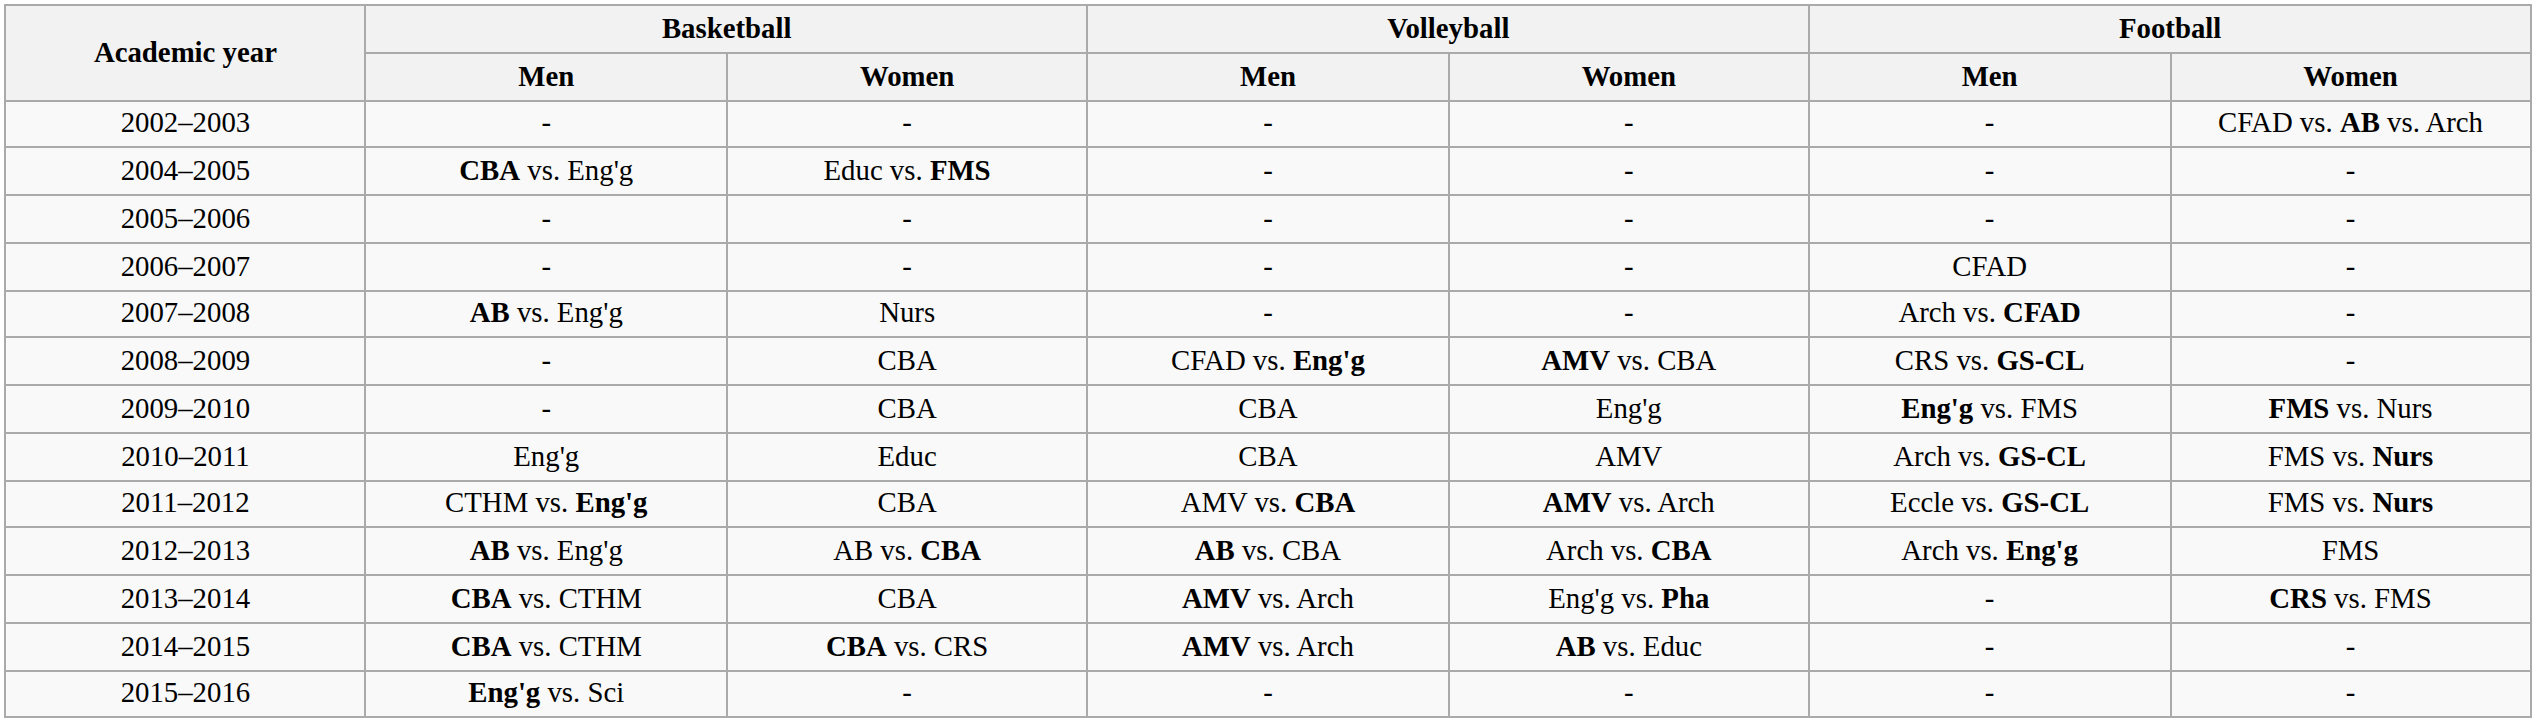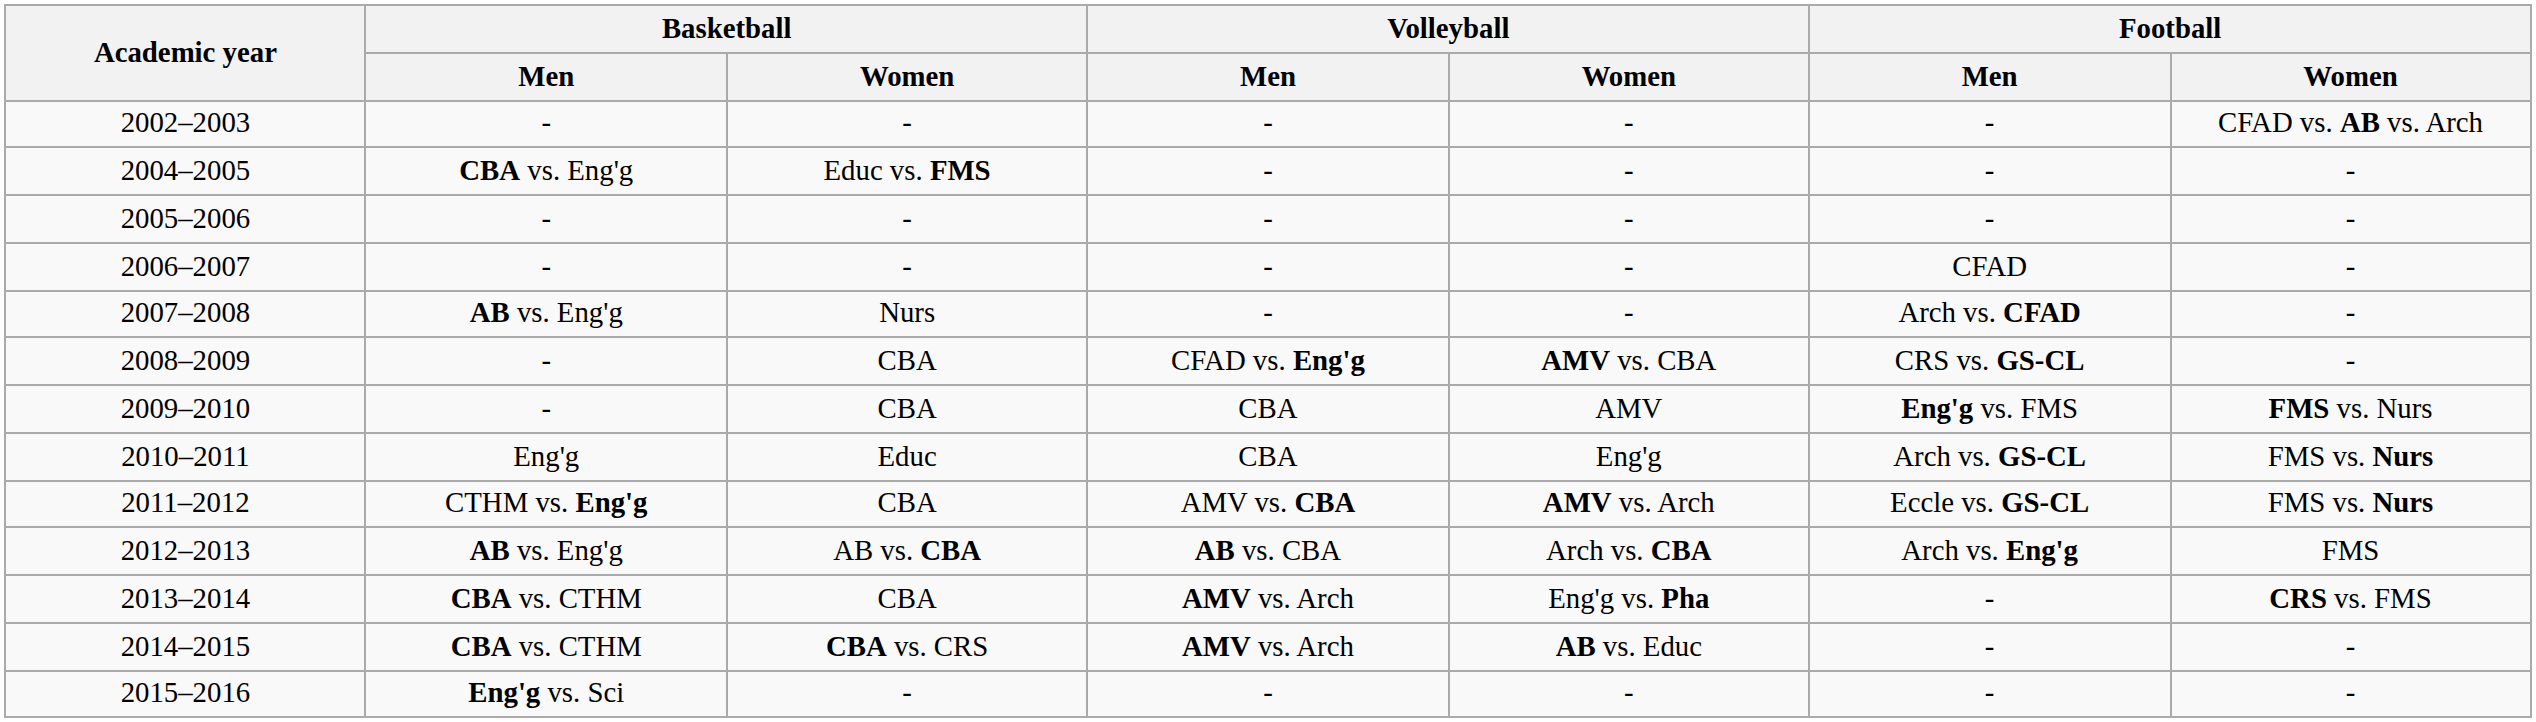 <table class="wikitable" style="width:100%; text-align:center; font-size: 90%">
 <tr>
 <th rowspan=2 width="8.33%">Academic year</th>
 <th colspan=2>Basketball</th>
 <th colspan=2>Volleyball</th>
 <th colspan=2>Football</th>
 </tr>
 <tr>
 <th width="8.33%">Men</th>
 <th width="8.33%">Women</th>
 <th width="8.33%">Men</th>
 <th width="8.33%">Women</th>
 <th width="8.33%">Men</th>
 <th width="8.33%">Women</th>
 </tr>
 <tr>
 <td>2002–2003</td>
 <td>-</td>
 <td>-</td>
 <td>-</td>
 <td>-</td>
 <td>-</td>
 <td>CFAD vs. <strong>AB</strong> vs. Arch</td>
 </tr>
 <tr>
 <td>2004–2005</td>
 <td><strong>CBA</strong> vs. Eng'g</td>
 <td>Educ vs. <strong>FMS</strong></td>
 <td>-</td>
 <td>-</td>
 <td>-</td>
 <td>-</td>
 </tr>
 <tr>
 <td>2005–2006</td>
 <td>-</td>
 <td>-</td>
 <td>-</td>
 <td>-</td>
 <td>-</td>
 <td>-</td>
 </tr>
 <tr>
 <td>2006–2007</td>
 <td>-</td>
 <td>-</td>
 <td>-</td>
 <td>-</td>
 <td>CFAD</td>
 <td>-</td>
 </tr>
 <tr>
 <td>2007–2008</td>
 <td><strong>AB</strong> vs. Eng'g</td>
 <td>Nurs</td>
 <td>-</td>
 <td>-</td>
 <td>Arch vs. <strong>CFAD</strong></td>
 <td>-</td>
 </tr>
 <tr>
 <td>2008–2009</td>
 <td>-</td>
 <td>CBA</td>
 <td>CFAD vs. <strong>Eng'g</strong></td>
 <td><strong>AMV</strong> vs. CBA</td>
 <td>CRS vs. <strong>GS-CL</strong></td>
 <td>-</td>
 </tr>
 <tr>
 <td>2009–2010</td>
 <td>-</td>
 <td>CBA</td>
 <td>CBA</td>
-<td>Eng'g</td>
+<td>AMV</td>
 <td><strong>Eng'g</strong> vs. FMS</td>
 <td><strong>FMS</strong> vs. Nurs</td>
 </tr>
 <tr>
 <td>2010–2011</td>
 <td>Eng'g</td>
 <td>Educ</td>
 <td>CBA</td>
-<td>AMV</td>
+<td>Eng'g</td>
 <td>Arch vs. <strong>GS-CL</strong></td>
 <td>FMS vs. <strong>Nurs</strong></td>
 </tr>
 <tr>
 <td>2011–2012</td>
 <td>CTHM vs. <strong>Eng'g</strong></td>
 <td>CBA</td>
 <td>AMV vs. <strong>CBA</strong></td>
 <td><strong>AMV</strong> vs. Arch</td>
 <td>Eccle vs. <strong>GS-CL</strong></td>
 <td>FMS vs. <strong>Nurs</strong></td>
 </tr>
 <tr>
 <td>2012–2013</td>
 <td><strong>AB</strong> vs. Eng'g</td>
 <td>AB vs. <strong>CBA</strong></td>
 <td><strong>AB</strong> vs. CBA</td>
 <td>Arch vs. <strong>CBA</strong></td>
 <td>Arch vs. <strong>Eng'g</strong></td>
 <td>FMS</td>
 </tr>
 <tr>
 <td>2013–2014</td>
 <td><strong>CBA</strong> vs. CTHM</td>
 <td>CBA</td>
 <td><strong>AMV</strong> vs. Arch</td>
 <td>Eng'g vs. <strong>Pha</strong></td>
 <td>-</td>
 <td><strong>CRS</strong> vs. FMS</td>
 </tr>
 <tr>
 <td>2014–2015</td>
 <td><strong>CBA</strong> vs. CTHM</td>
 <td><strong>CBA</strong> vs. CRS</td>
 <td><strong>AMV</strong> vs. Arch</td>
 <td><strong>AB</strong> vs. Educ</td>
 <td>-</td>
 <td>-</td>
 </tr>
 <tr>
 <td>2015–2016</td>
 <td><strong>Eng'g</strong> vs. Sci</td>
 <td>-</td>
 <td>-</td>
 <td>-</td>
 <td>-</td>
 <td>-</td>
 </tr>
 </table>
